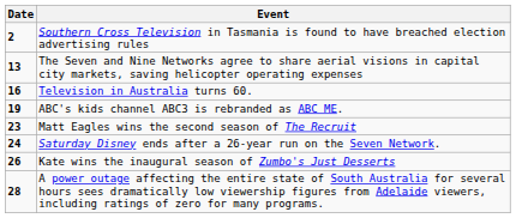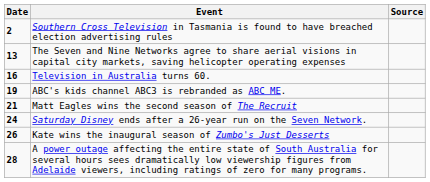 <table class="wikitable">
 <tr>
 <th>Date</th>
 <th>Event</th>
+<th>Source</th>
 </tr>
 <tr>
 <td><strong>2</strong></td>
 <td><em><a href='#'>Southern Cross Television</a></em> in Tasmania is found to have breached election advertising rules</td>
+<td></td>
 </tr>
 <tr>
 <td><strong>13</strong></td>
 <td>The Seven and Nine Networks agree to share aerial visions in capital city markets, saving helicopter operating expenses</td>
+<td></td>
 </tr>
 <tr>
 <td><strong>16</strong></td>
 <td><a href='#'>Television in Australia</a> turns 60.</td>
+<td></td>
 </tr>
 <tr>
 <td><strong>19</strong></td>
 <td>ABC's kids channel ABC3 is rebranded as <a href='#'>ABC ME</a>.</td>
+<td></td>
 </tr>
 <tr>
-<td><strong>23</strong></td>
+<td><strong>21</strong></td>
 <td>Matt Eagles wins the second season of <em><a href='#'>The Recruit</a></em></td>
+<td></td>
 </tr>
 <tr>
 <td><strong>24</strong></td>
 <td><em><a href='#'>Saturday Disney</a></em> ends after a 26-year run on the <a href='#'>Seven Network</a>.</td>
+<td></td>
 </tr>
 <tr>
 <td><strong>26</strong></td>
 <td>Kate wins the inaugural season of <em><a href='#'>Zumbo's Just Desserts</a></em></td>
+<td></td>
 </tr>
 <tr>
 <td><strong>28</strong></td>
 <td>A <a href='#'>power outage</a> affecting the entire state of <a href='#'>South Australia</a> for several hours sees dramatically low viewership figures from <a href='#'>Adelaide</a> viewers, including ratings of zero for many programs.</td>
+<td></td>
 </tr>
 </table>
